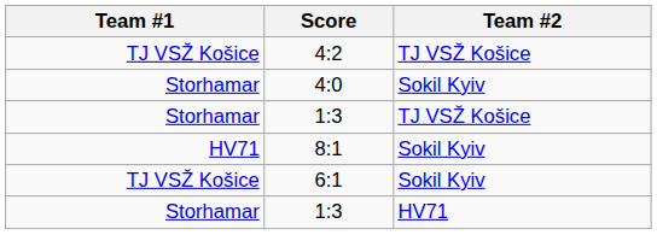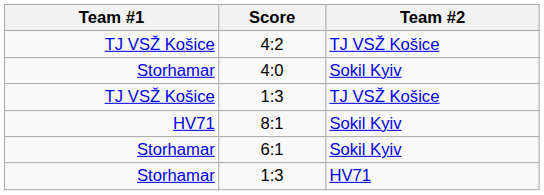 <table class="wikitable" style="text-align: center;">
 <tr>
 <th width=22%>Team #1</th>
 <th width=11%>Score</th>
 <th width=22%>Team #2</th>
 </tr>
 <tr>
 <td style="text-align: right;"><a href='#'>TJ VSŽ Košice</a> </td>
 <td>4:2</td>
 <td style="text-align: left;"> <a href='#'>TJ VSŽ Košice</a></td>
 </tr>
 <tr>
 <td style="text-align: right;"><a href='#'>Storhamar</a> </td>
 <td>4:0</td>
 <td style="text-align: left;"> <a href='#'>Sokil Kyiv</a></td>
 </tr>
 <tr>
-<td style="text-align: right;"><a href='#'>Storhamar</a> </td>
+<td style="text-align: right;"><a href='#'>TJ VSŽ Košice</a> </td>
 <td>1:3</td>
 <td style="text-align: left;"> <a href='#'>TJ VSŽ Košice</a></td>
 </tr>
 <tr>
 <td style="text-align: right;"><a href='#'>HV71</a> </td>
 <td>8:1</td>
 <td style="text-align: left;"> <a href='#'>Sokil Kyiv</a></td>
 </tr>
 <tr>
-<td style="text-align: right;"><a href='#'>TJ VSŽ Košice</a> </td>
+<td style="text-align: right;"><a href='#'>Storhamar</a> </td>
 <td>6:1</td>
 <td style="text-align: left;"> <a href='#'>Sokil Kyiv</a></td>
 </tr>
 <tr>
 <td style="text-align: right;"><a href='#'>Storhamar</a> </td>
 <td>1:3</td>
 <td style="text-align: left;"> <a href='#'>HV71</a></td>
 </tr>
 </table>
